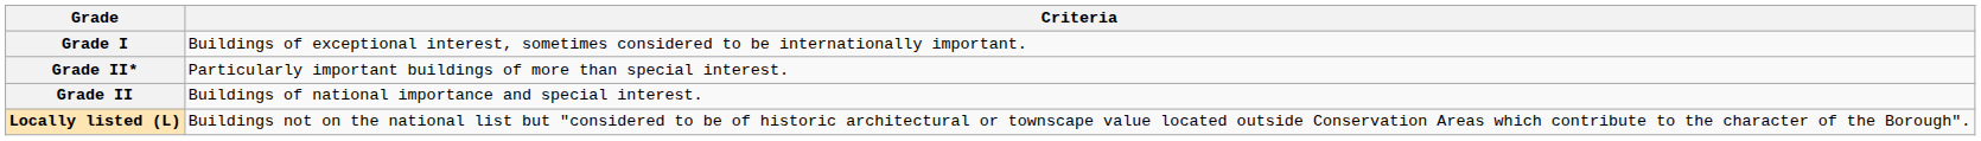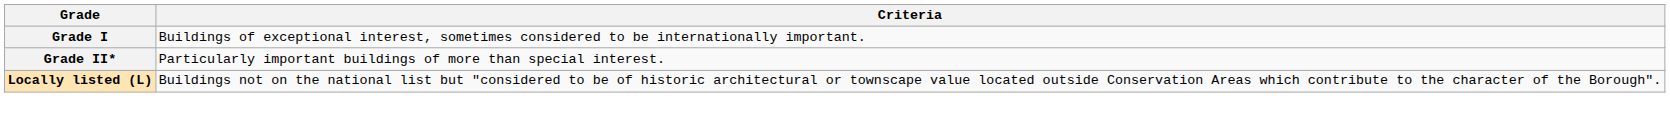 <table class="wikitable" border="1">
 <tr>
 <th>Grade</th>
 <th>Criteria</th>
 </tr>
 <tr>
 <th>Grade I</th>
 <td>Buildings of exceptional interest, sometimes considered to be internationally important.</td>
 </tr>
 <tr>
 <th>Grade II*</th>
 <td>Particularly important buildings of more than special interest.</td>
 </tr>
 <tr>
-<th>Grade II</th>
-<td>Buildings of national importance and special interest.</td>
-</tr>
-<tr>
 <th style="background-color: #FFE5B4">Locally listed (L)</th>
 <td>Buildings not on the national list but "considered to be of historic architectural or townscape value located outside Conservation Areas which contribute to the character of the Borough".</td>
 </tr>
 </table>
